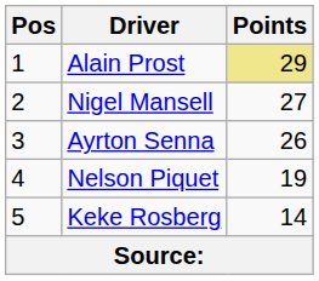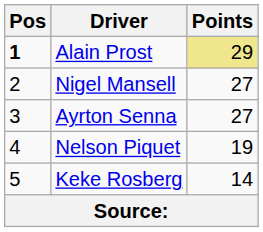 <table class="wikitable" style="font-size: 95%;">
 <tr>
 <th>Pos</th>
 <th>Driver</th>
 <th>Points</th>
 </tr>
 <tr>
-<td>1</td>
+<td><strong>1</strong></td>
 <td> <a href='#'>Alain Prost</a></td>
 <td align="right" style="background: khaki;">29</td>
 </tr>
 <tr>
 <td>2</td>
 <td> <a href='#'>Nigel Mansell</a></td>
 <td align="right">27</td>
 </tr>
 <tr>
 <td>3</td>
 <td> <a href='#'>Ayrton Senna</a></td>
-<td align="right">26</td>
+<td align="right">27</td>
 </tr>
 <tr>
 <td>4</td>
 <td> <a href='#'>Nelson Piquet</a></td>
 <td align="right">19</td>
 </tr>
 <tr>
 <td>5</td>
 <td> <a href='#'>Keke Rosberg</a></td>
 <td align="right">14</td>
 </tr>
 <tr>
 <th colspan=4>Source: </th>
 </tr>
 </table>
